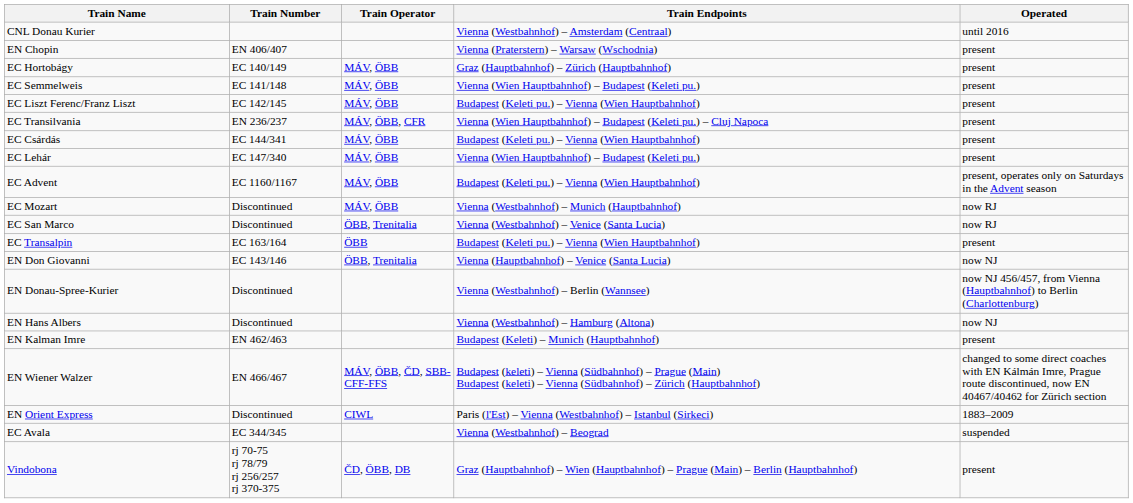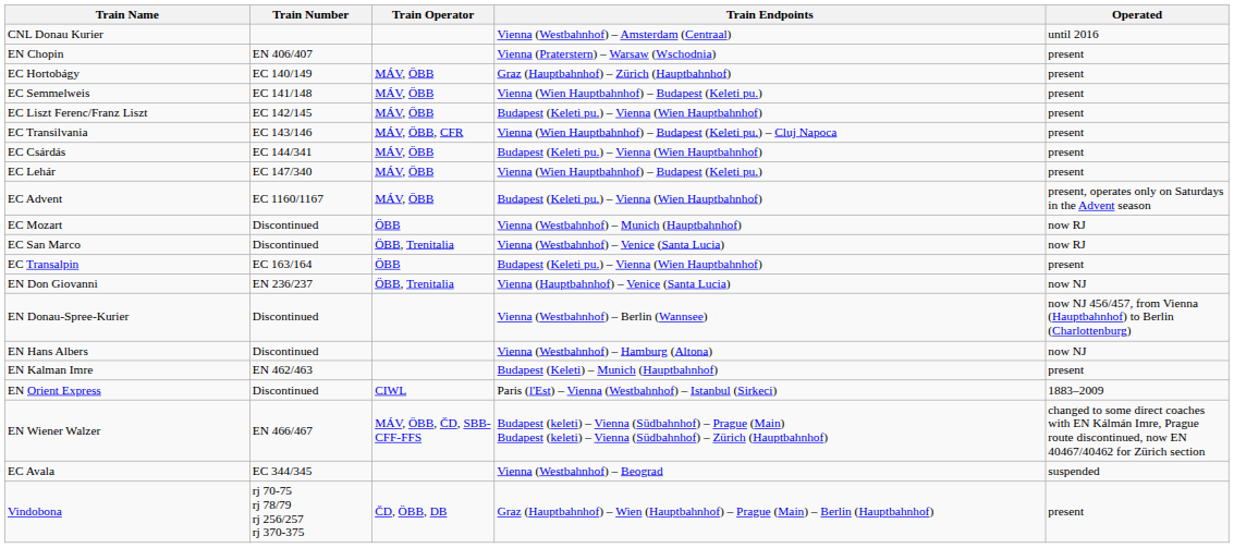 <table class="wikitable" width=100%>
 <tr>
 <th width=20%>Train Name</th>
 <th width=10%>Train Number</th>
 <th width=10%>Train Operator</th>
 <th width=45%>Train Endpoints</th>
 <th width=15%>Operated</th>
 </tr>
 <tr>
 <td>CNL Donau Kurier</td>
 <td></td>
 <td></td>
 <td><a href='#'>Vienna</a> (<a href='#'>Westbahnhof</a>) – <a href='#'>Amsterdam</a> (<a href='#'>Centraal</a>)</td>
 <td>until 2016</td>
 </tr>
 <tr>
 <td>EN Chopin</td>
 <td>EN 406/407</td>
 <td></td>
 <td><a href='#'>Vienna</a> (<a href='#'>Praterstern</a>) – <a href='#'>Warsaw</a> (<a href='#'>Wschodnia</a>)</td>
 <td>present</td>
 </tr>
 <tr>
 <td>EC Hortobágy</td>
 <td>EC 140/149</td>
 <td><a href='#'>MÁV</a>, <a href='#'>ÖBB</a></td>
 <td><a href='#'>Graz</a> (<a href='#'>Hauptbahnhof</a>) – <a href='#'>Zürich</a> (<a href='#'>Hauptbahnhof</a>)</td>
 <td>present</td>
 </tr>
 <tr>
 <td>EC Semmelweis</td>
 <td>EC 141/148</td>
 <td><a href='#'>MÁV</a>, <a href='#'>ÖBB</a></td>
 <td><a href='#'>Vienna</a> (<a href='#'>Wien Hauptbahnhof</a>) – <a href='#'>Budapest</a> (<a href='#'>Keleti pu.</a>)</td>
 <td>present</td>
 </tr>
 <tr>
 <td>EC Liszt Ferenc/Franz Liszt</td>
 <td>EC 142/145</td>
 <td><a href='#'>MÁV</a>, <a href='#'>ÖBB</a></td>
 <td><a href='#'>Budapest</a> (<a href='#'>Keleti pu.</a>) – <a href='#'>Vienna</a> (<a href='#'>Wien Hauptbahnhof</a>)</td>
 <td>present</td>
 </tr>
 <tr>
 <td>EC Transilvania</td>
-<td>EN 236/237</td>
+<td>EC 143/146</td>
 <td><a href='#'>MÁV</a>, <a href='#'>ÖBB</a>, <a href='#'>CFR</a></td>
 <td><a href='#'>Vienna</a> (<a href='#'>Wien Hauptbahnhof</a>) – <a href='#'>Budapest</a> (<a href='#'>Keleti pu.</a>) – <a href='#'>Cluj Napoca</a></td>
 <td>present</td>
 </tr>
 <tr>
 <td>EC Csárdás</td>
 <td>EC 144/341</td>
 <td><a href='#'>MÁV</a>, <a href='#'>ÖBB</a></td>
 <td><a href='#'>Budapest</a> (<a href='#'>Keleti pu.</a>) – <a href='#'>Vienna</a> (<a href='#'>Wien Hauptbahnhof</a>)</td>
 <td>present</td>
 </tr>
 <tr>
 <td>EC Lehár</td>
 <td>EC 147/340</td>
 <td><a href='#'>MÁV</a>, <a href='#'>ÖBB</a></td>
 <td><a href='#'>Vienna</a> (<a href='#'>Wien Hauptbahnhof</a>) – <a href='#'>Budapest</a> (<a href='#'>Keleti pu.</a>)</td>
 <td>present</td>
 </tr>
 <tr>
 <td>EC Advent</td>
 <td>EC 1160/1167</td>
 <td><a href='#'>MÁV</a>, <a href='#'>ÖBB</a></td>
 <td><a href='#'>Budapest</a> (<a href='#'>Keleti pu.</a>) – <a href='#'>Vienna</a> (<a href='#'>Wien Hauptbahnhof</a>)</td>
 <td>present, operates only on Saturdays in the <a href='#'>Advent</a> season</td>
 </tr>
 <tr>
 <td>EC Mozart</td>
 <td>Discontinued</td>
-<td><a href='#'>MÁV</a>, <a href='#'>ÖBB</a></td>
+<td><a href='#'>ÖBB</a></td>
 <td><a href='#'>Vienna</a> (<a href='#'>Westbahnhof</a>) – <a href='#'>Munich</a> (<a href='#'>Hauptbahnhof</a>)</td>
 <td>now RJ</td>
 </tr>
 <tr>
 <td>EC San Marco</td>
 <td>Discontinued</td>
 <td><a href='#'>ÖBB</a>, <a href='#'>Trenitalia</a></td>
 <td><a href='#'>Vienna</a> (<a href='#'>Westbahnhof</a>) – <a href='#'>Venice</a> (<a href='#'>Santa Lucia</a>)</td>
 <td>now RJ</td>
 </tr>
 <tr>
 <td>EC <a href='#'>Transalpin</a></td>
 <td>EC 163/164</td>
 <td><a href='#'>ÖBB</a></td>
 <td><a href='#'>Budapest</a> (<a href='#'>Keleti pu.</a>) – <a href='#'>Vienna</a> (<a href='#'>Wien Hauptbahnhof</a>)</td>
 <td>present</td>
 </tr>
 <tr>
 <td>EN Don Giovanni</td>
-<td>EC 143/146</td>
+<td>EN 236/237</td>
 <td><a href='#'>ÖBB</a>, <a href='#'>Trenitalia</a></td>
 <td><a href='#'>Vienna</a> (<a href='#'>Hauptbahnhof</a>) – <a href='#'>Venice</a> (<a href='#'>Santa Lucia</a>)</td>
 <td>now NJ</td>
 </tr>
 <tr>
 <td>EN Donau-Spree-Kurier</td>
 <td>Discontinued</td>
 <td></td>
 <td><a href='#'>Vienna</a> (<a href='#'>Westbahnhof</a>) – Berlin (<a href='#'>Wannsee</a>)</td>
 <td>now NJ 456/457, from Vienna (<a href='#'>Hauptbahnhof</a>) to Berlin (<a href='#'>Charlottenburg</a>)</td>
 </tr>
 <tr>
 <td>EN Hans Albers</td>
 <td>Discontinued</td>
 <td></td>
 <td><a href='#'>Vienna</a> (<a href='#'>Westbahnhof</a>) – <a href='#'>Hamburg</a> (<a href='#'>Altona</a>)</td>
 <td>now NJ</td>
 </tr>
 <tr>
 <td>EN Kalman Imre</td>
 <td>EN 462/463</td>
 <td></td>
 <td><a href='#'>Budapest</a> (<a href='#'>Keleti</a>) – <a href='#'>Munich</a> (<a href='#'>Hauptbahnhof</a>)</td>
 <td>present</td>
 </tr>
 <tr>
+<td>EN <a href='#'>Orient Express</a></td>
+<td>Discontinued</td>
+<td><a href='#'>CIWL</a></td>
+<td>Paris (<a href='#'>l'Est</a>) – <a href='#'>Vienna</a> (<a href='#'>Westbahnhof</a>) – <a href='#'>Istanbul</a> (<a href='#'>Sirkeci</a>)</td>
+<td>1883–2009</td>
+</tr>
+<tr>
 <td>EN Wiener Walzer</td>
 <td>EN 466/467</td>
 <td><a href='#'>MÁV</a>, <a href='#'>ÖBB</a>, <a href='#'>ČD</a>, <a href='#'>SBB-CFF-FFS</a></td>
 <td><a href='#'>Budapest</a> (<a href='#'>keleti</a>) – <a href='#'>Vienna</a> (<a href='#'>Südbahnhof</a>) – <a href='#'>Prague</a> (<a href='#'>Main</a>)<br><a href='#'>Budapest</a> (<a href='#'>keleti</a>) – <a href='#'>Vienna</a> (<a href='#'>Südbahnhof</a>) – <a href='#'>Zürich</a> (<a href='#'>Hauptbahnhof</a>)</td>
 <td>changed to some direct coaches with EN Kálmán Imre, Prague route discontinued, now EN 40467/40462 for Zürich section</td>
-</tr>
-<tr>
-<td>EN <a href='#'>Orient Express</a></td>
-<td>Discontinued</td>
-<td><a href='#'>CIWL</a></td>
-<td>Paris (<a href='#'>l'Est</a>) – <a href='#'>Vienna</a> (<a href='#'>Westbahnhof</a>) – <a href='#'>Istanbul</a> (<a href='#'>Sirkeci</a>)</td>
-<td>1883–2009</td>
 </tr>
 <tr>
 <td>EC Avala</td>
 <td>EC 344/345</td>
 <td></td>
 <td><a href='#'>Vienna</a> (<a href='#'>Westbahnhof</a>) – <a href='#'>Beograd</a></td>
 <td>suspended</td>
 </tr>
 <tr>
 <td><a href='#'>Vindobona</a></td>
 <td>rj 70-75<br>rj 78/79<br>rj 256/257<br>rj 370-375</td>
 <td><a href='#'>ČD</a>, <a href='#'>ÖBB</a>, <a href='#'>DB</a></td>
 <td><a href='#'>Graz</a> (<a href='#'>Hauptbahnhof</a>) – <a href='#'>Wien</a> (<a href='#'>Hauptbahnhof</a>) – <a href='#'>Prague</a> (<a href='#'>Main</a>) – <a href='#'>Berlin</a> (<a href='#'>Hauptbahnhof</a>)</td>
 <td>present</td>
 </tr>
 </table>
